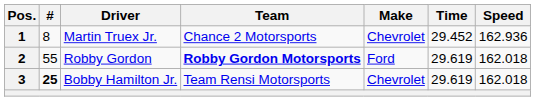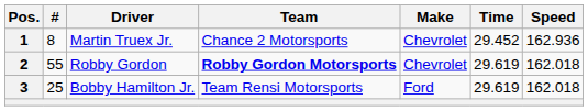 <table class="wikitable" style="font-size:95%">
 <tr>
 <th>Pos.</th>
 <th>#</th>
 <th>Driver</th>
 <th>Team</th>
 <th>Make</th>
 <th>Time</th>
 <th>Speed</th>
 </tr>
 <tr>
 <th>1</th>
 <td>8</td>
 <td><a href='#'>Martin Truex Jr.</a></td>
 <td><a href='#'>Chance 2 Motorsports</a></td>
 <td><a href='#'>Chevrolet</a></td>
 <td>29.452</td>
 <td>162.936</td>
 </tr>
 <tr>
 <th>2</th>
 <td>55</td>
 <td><a href='#'>Robby Gordon</a></td>
 <td><strong><a href='#'>Robby Gordon Motorsports</a></strong></td>
-<td><a href='#'>Ford</a></td>
+<td><a href='#'>Chevrolet</a></td>
 <td>29.619</td>
 <td>162.018</td>
 </tr>
 <tr>
 <th>3</th>
-<td><strong>25</strong></td>
+<td>25</td>
 <td><a href='#'>Bobby Hamilton Jr.</a></td>
 <td><a href='#'>Team Rensi Motorsports</a></td>
-<td><a href='#'>Chevrolet</a></td>
+<td><a href='#'>Ford</a></td>
 <td>29.619</td>
 <td>162.018</td>
 </tr>
 <tr>
 <th colspan="7"></th>
 </tr>
 </table>
